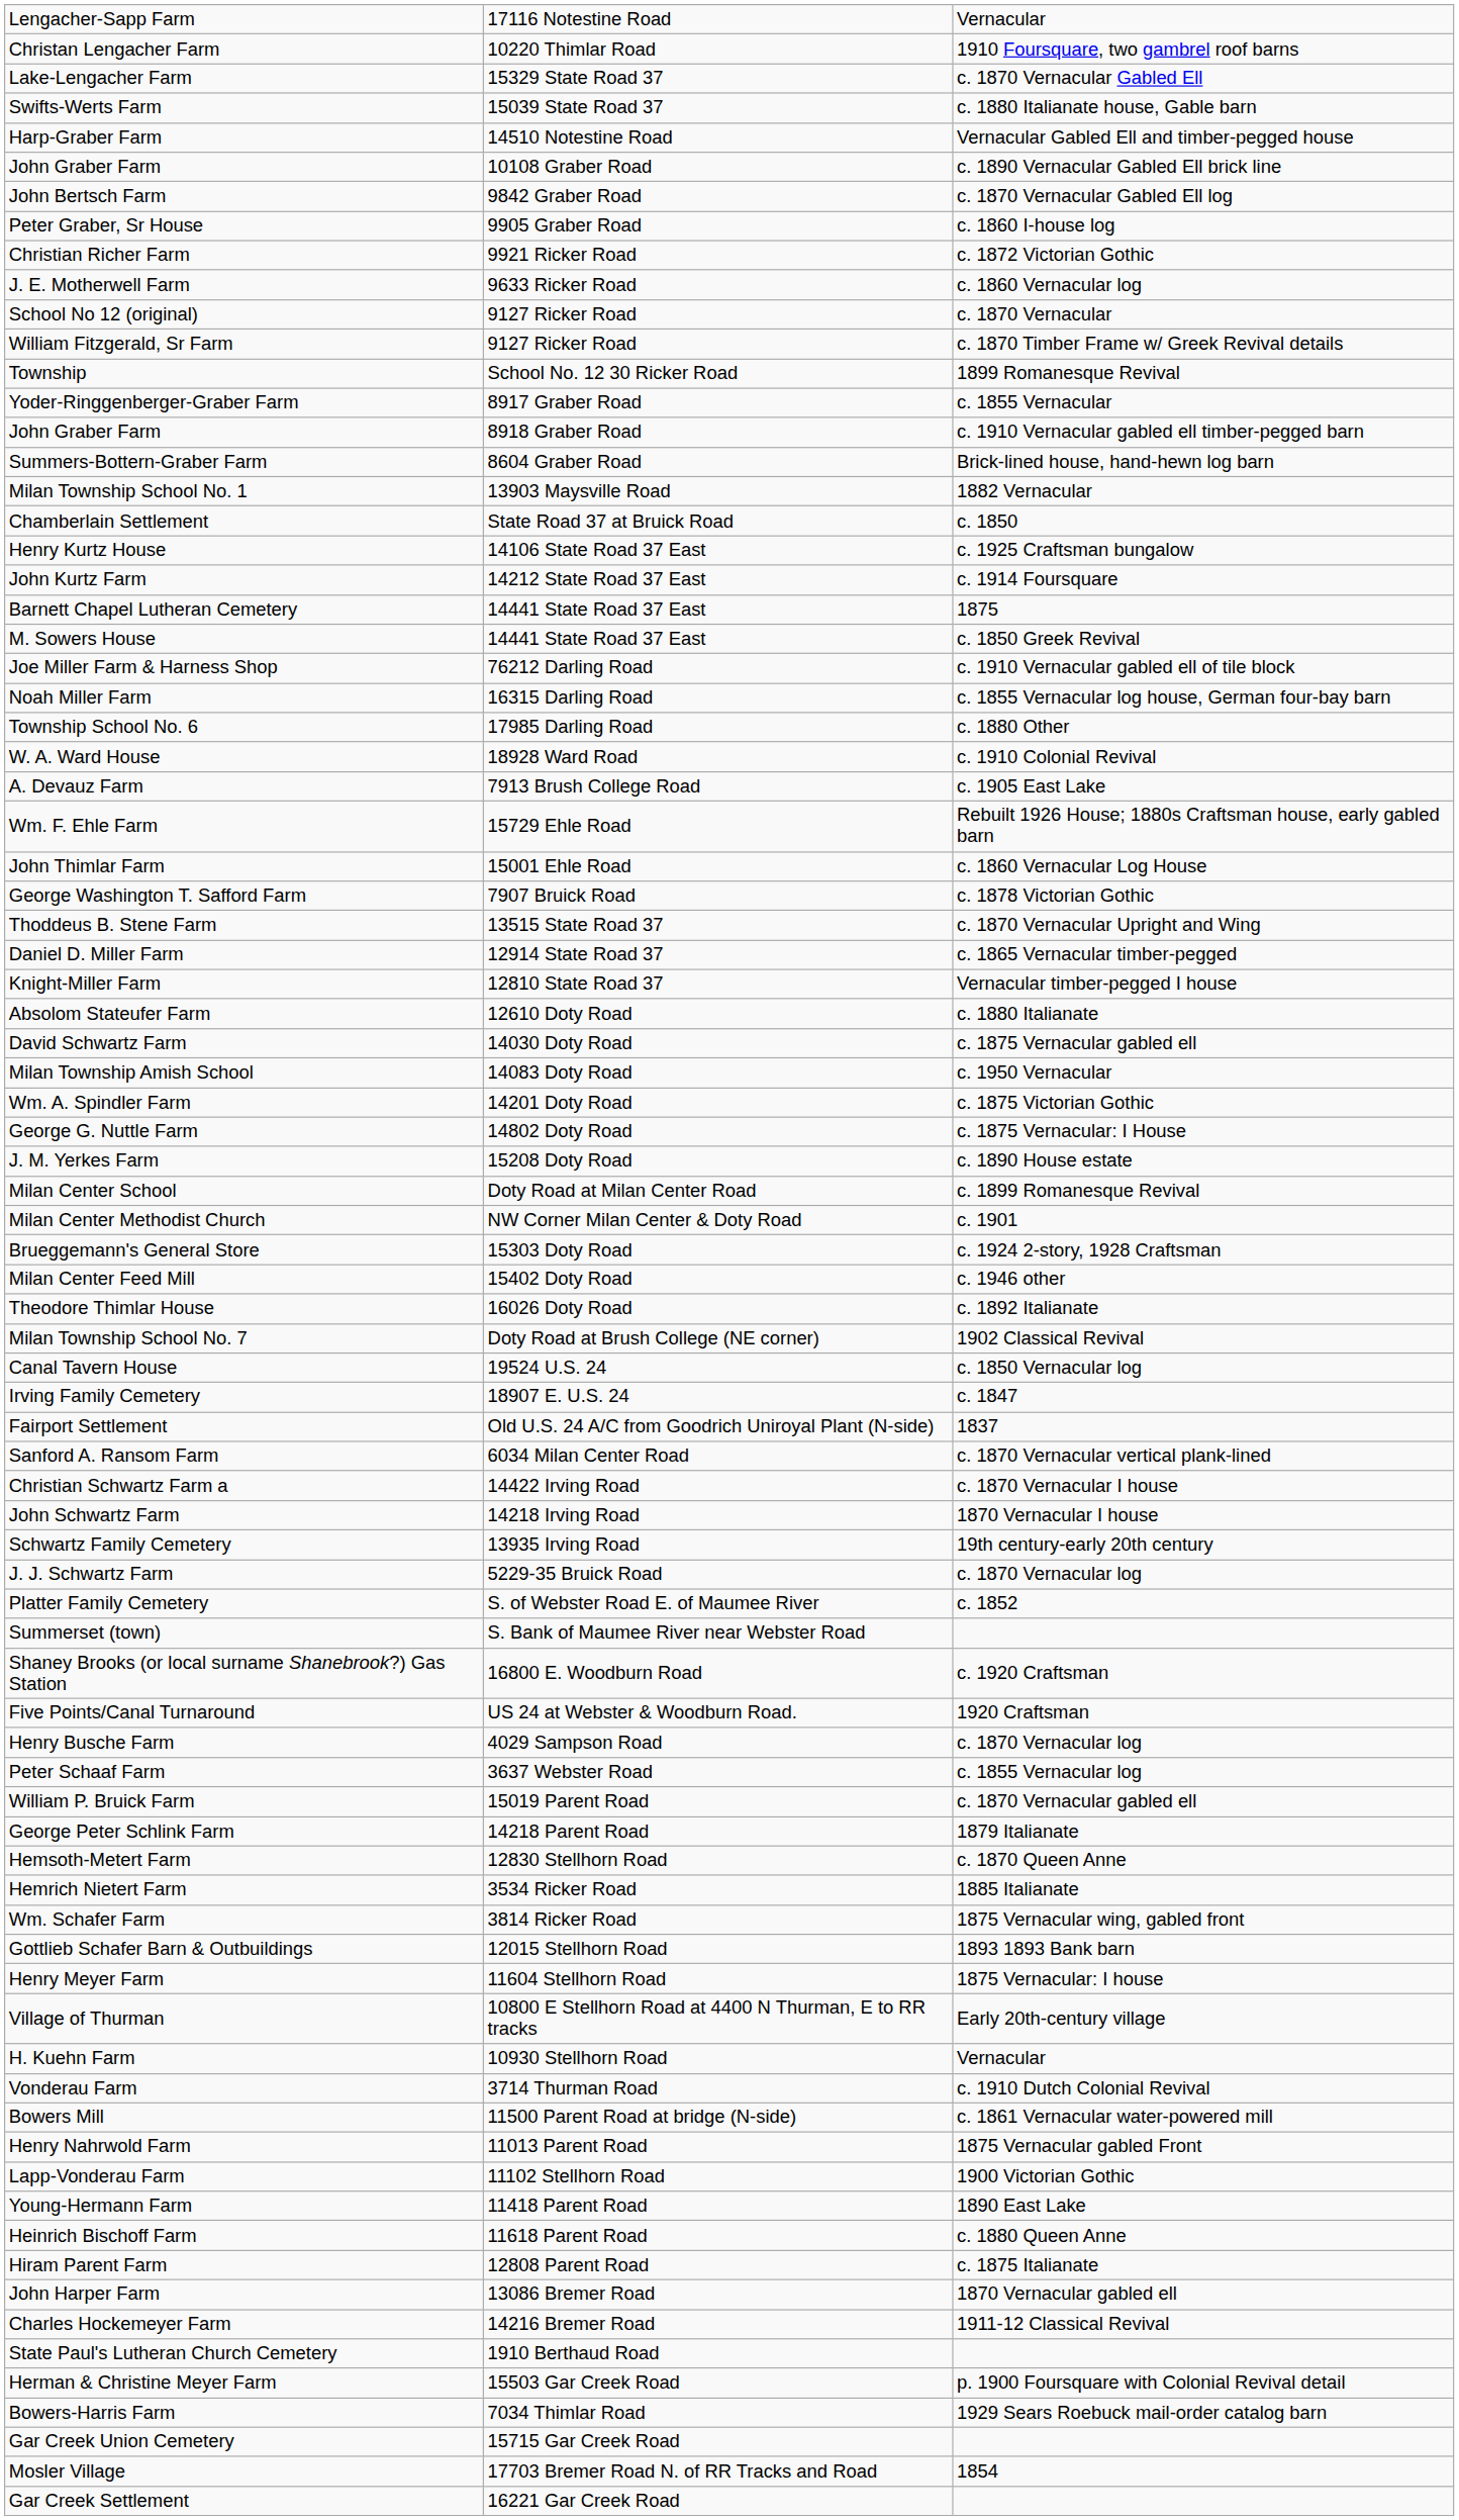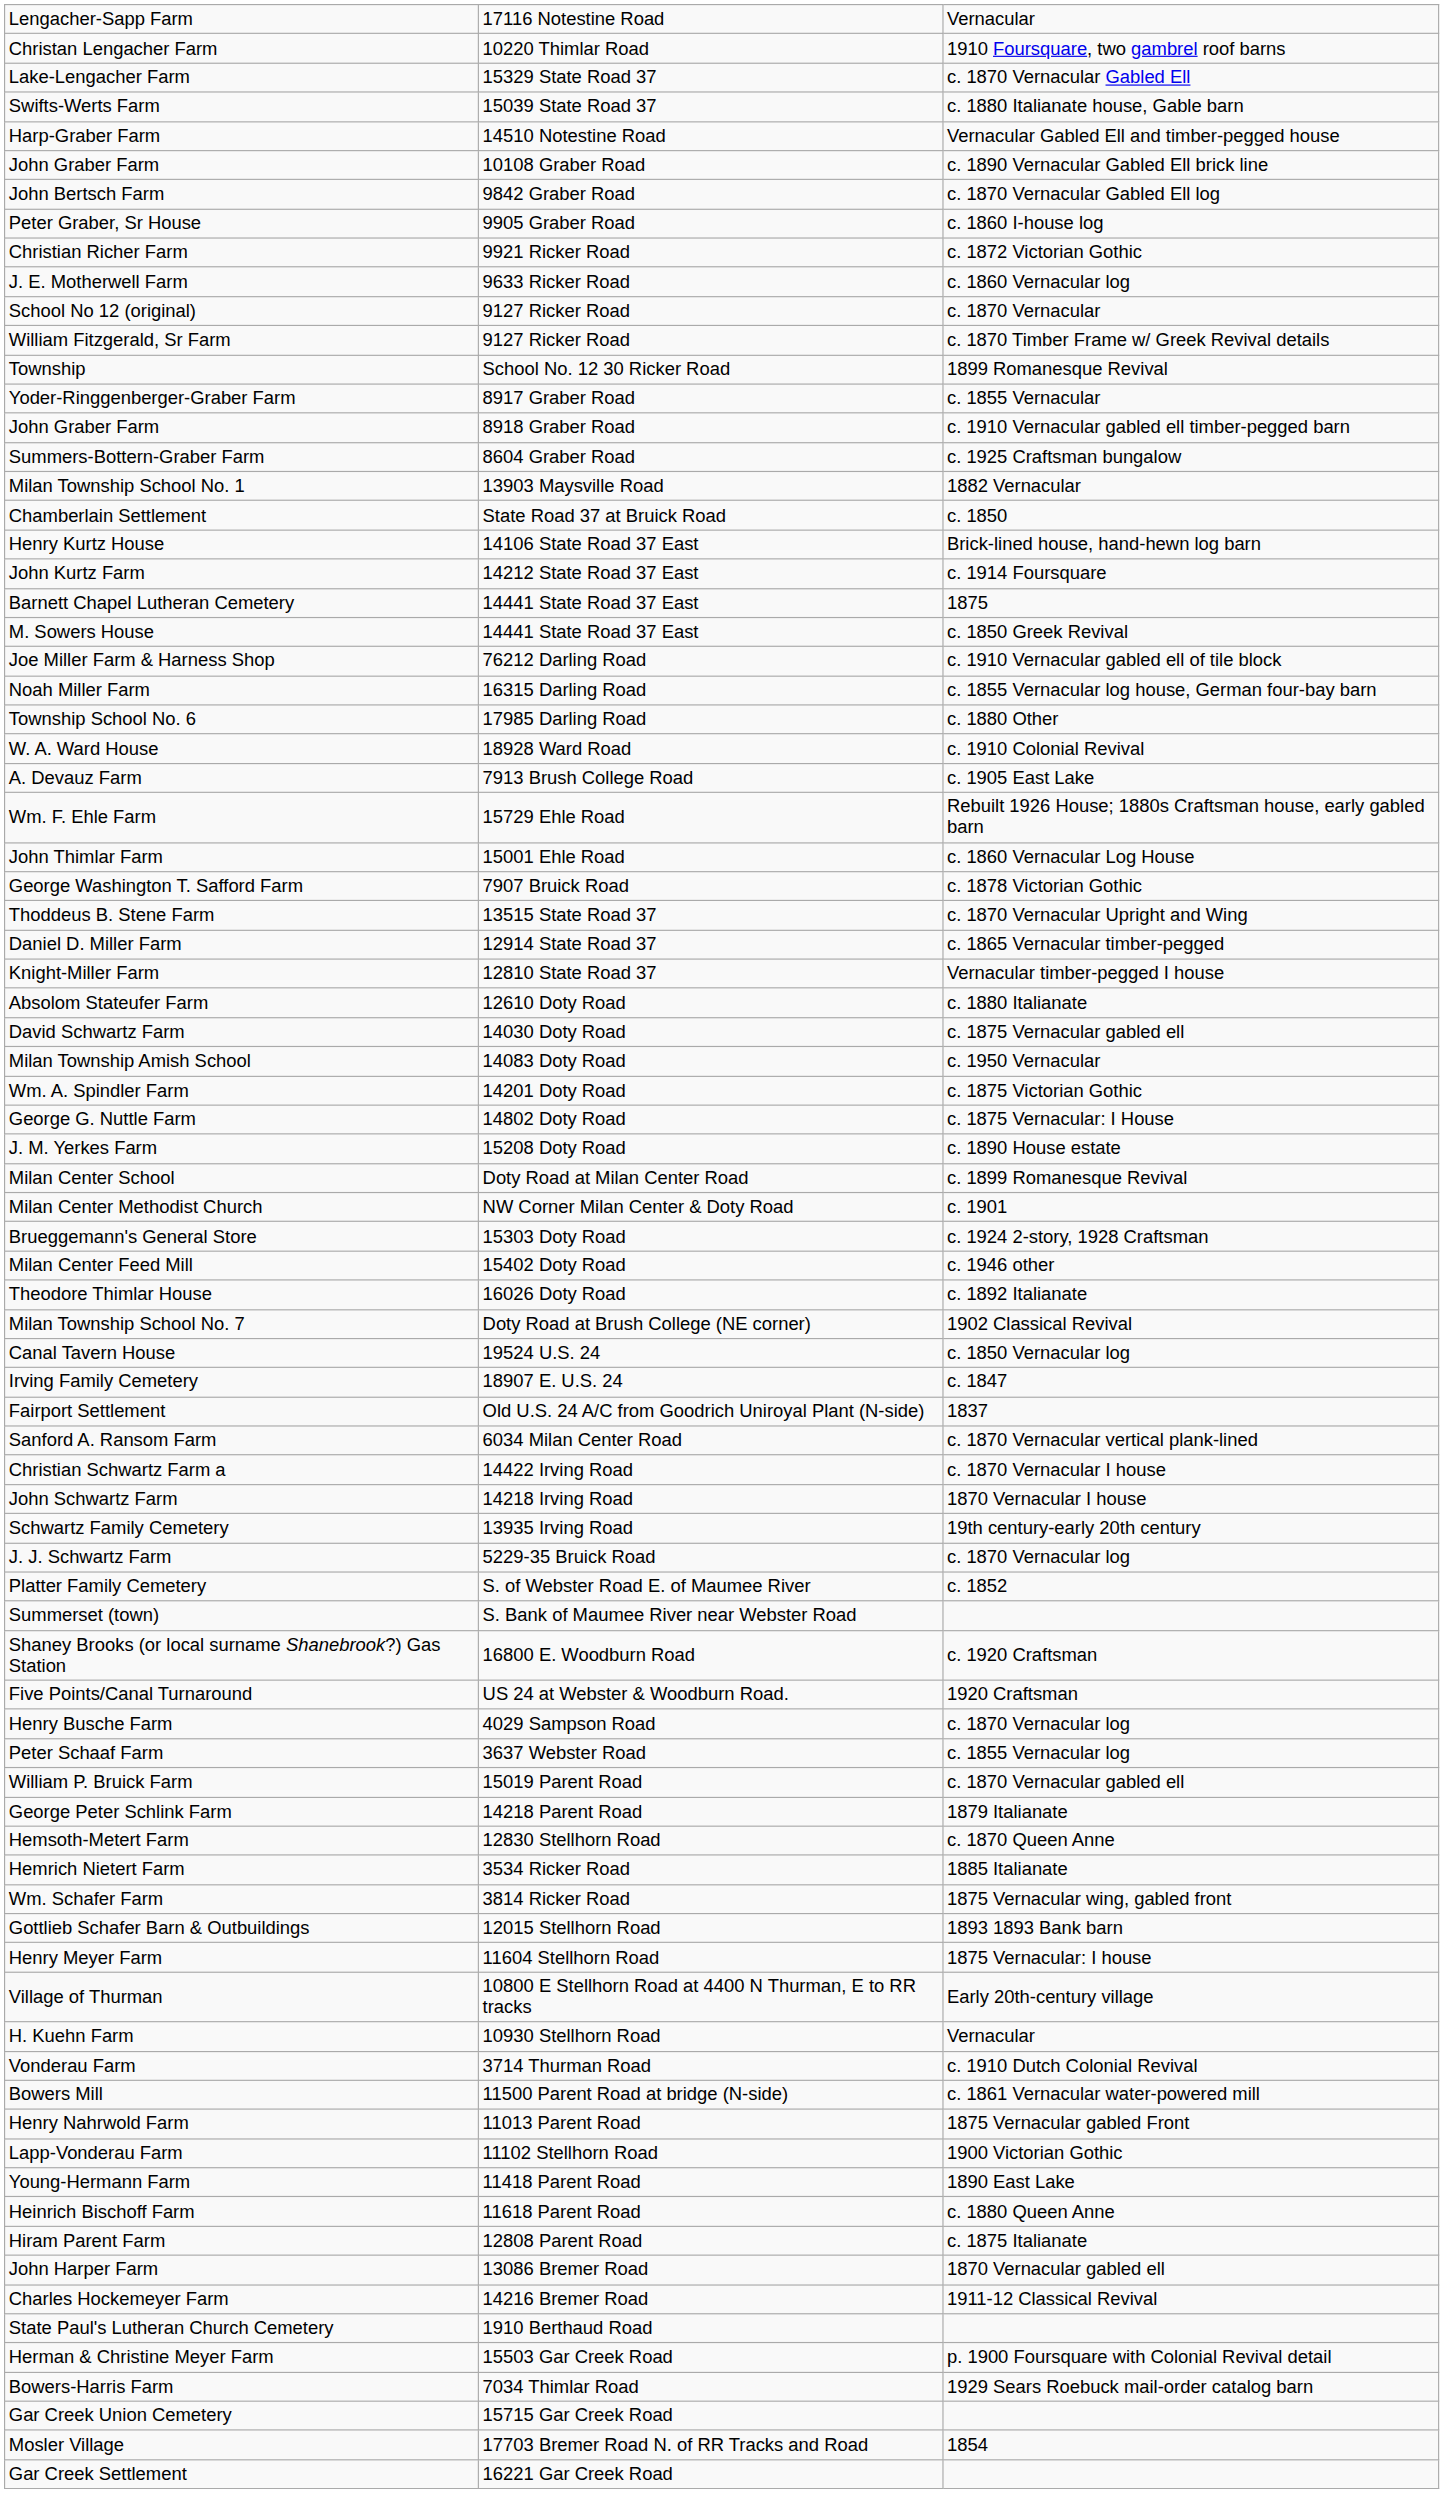 <table class="wikitable">
 <tr>
 <td>Lengacher-Sapp Farm</td>
 <td>17116 Notestine Road</td>
 <td>Vernacular</td>
 </tr>
 <tr>
 <td>Christan Lengacher Farm</td>
 <td>10220 Thimlar Road</td>
 <td>1910 <a href='#'>Foursquare</a>, two <a href='#'>gambrel</a> roof barns</td>
 </tr>
 <tr>
 <td>Lake-Lengacher Farm</td>
 <td>15329 State Road 37</td>
 <td>c. 1870 Vernacular <a href='#'>Gabled Ell</a></td>
 </tr>
 <tr>
 <td>Swifts-Werts Farm</td>
 <td>15039 State Road 37</td>
 <td>c. 1880 Italianate house, Gable barn</td>
 </tr>
 <tr>
 <td>Harp-Graber Farm</td>
 <td>14510 Notestine Road</td>
 <td>Vernacular Gabled Ell and timber-pegged house</td>
 </tr>
 <tr>
 <td>John Graber Farm</td>
 <td>10108 Graber Road</td>
 <td>c. 1890 Vernacular Gabled Ell brick line</td>
 </tr>
 <tr>
 <td>John Bertsch Farm</td>
 <td>9842 Graber Road</td>
 <td>c. 1870 Vernacular Gabled Ell log</td>
 </tr>
 <tr>
 <td>Peter Graber, Sr House</td>
 <td>9905 Graber Road</td>
 <td>c. 1860 I-house log</td>
 </tr>
 <tr>
 <td>Christian Richer Farm</td>
 <td>9921 Ricker Road</td>
 <td>c. 1872 Victorian Gothic</td>
 </tr>
 <tr>
 <td>J. E. Motherwell Farm</td>
 <td>9633 Ricker Road</td>
 <td>c. 1860 Vernacular log</td>
 </tr>
 <tr>
 <td>School No 12 (original)</td>
 <td>9127 Ricker Road</td>
 <td>c. 1870 Vernacular</td>
 </tr>
 <tr>
 <td>William Fitzgerald, Sr Farm</td>
 <td>9127 Ricker Road</td>
 <td>c. 1870 Timber Frame w/ Greek Revival details</td>
 </tr>
 <tr>
 <td>Township</td>
 <td>School No. 12 30 Ricker Road</td>
 <td>1899 Romanesque Revival</td>
 </tr>
 <tr>
 <td>Yoder-Ringgenberger-Graber Farm</td>
 <td>8917 Graber Road</td>
 <td>c. 1855 Vernacular</td>
 </tr>
 <tr>
 <td>John Graber Farm</td>
 <td>8918 Graber Road</td>
 <td>c. 1910 Vernacular gabled ell timber-pegged barn</td>
 </tr>
 <tr>
 <td>Summers-Bottern-Graber Farm</td>
 <td>8604 Graber Road</td>
-<td>Brick-lined house, hand-hewn log barn</td>
+<td>c. 1925 Craftsman bungalow</td>
 </tr>
 <tr>
 <td>Milan Township School No. 1</td>
 <td>13903 Maysville Road</td>
 <td>1882 Vernacular</td>
 </tr>
 <tr>
 <td>Chamberlain Settlement</td>
 <td>State Road 37 at Bruick Road</td>
 <td>c. 1850</td>
 </tr>
 <tr>
 <td>Henry Kurtz House</td>
 <td>14106 State Road 37 East</td>
-<td>c. 1925 Craftsman bungalow</td>
+<td>Brick-lined house, hand-hewn log barn</td>
 </tr>
 <tr>
 <td>John Kurtz Farm</td>
 <td>14212 State Road 37 East</td>
 <td>c. 1914 Foursquare</td>
 </tr>
 <tr>
 <td>Barnett Chapel Lutheran Cemetery</td>
 <td>14441 State Road 37 East</td>
 <td>1875</td>
 </tr>
 <tr>
 <td>M. Sowers House</td>
 <td>14441 State Road 37 East</td>
 <td>c. 1850 Greek Revival</td>
 </tr>
 <tr>
 <td>Joe Miller Farm & Harness Shop</td>
 <td>76212 Darling Road</td>
 <td>c. 1910 Vernacular gabled ell of tile block</td>
 </tr>
 <tr>
 <td>Noah Miller Farm</td>
 <td>16315 Darling Road</td>
 <td>c. 1855 Vernacular log house, German four-bay barn</td>
 </tr>
 <tr>
 <td>Township School No. 6</td>
 <td>17985 Darling Road</td>
 <td>c. 1880 Other</td>
 </tr>
 <tr>
 <td>W. A. Ward House</td>
 <td>18928 Ward Road</td>
 <td>c. 1910 Colonial Revival</td>
 </tr>
 <tr>
 <td>A. Devauz Farm</td>
 <td>7913 Brush College Road</td>
 <td>c. 1905 East Lake</td>
 </tr>
 <tr>
 <td>Wm. F. Ehle Farm</td>
 <td>15729 Ehle Road</td>
 <td>Rebuilt 1926 House; 1880s Craftsman house, early gabled barn</td>
 </tr>
 <tr>
 <td>John Thimlar Farm</td>
 <td>15001 Ehle Road</td>
 <td>c. 1860 Vernacular Log House</td>
 </tr>
 <tr>
 <td>George Washington T. Safford Farm</td>
 <td>7907 Bruick Road</td>
 <td>c. 1878 Victorian Gothic</td>
 </tr>
 <tr>
 <td>Thoddeus B. Stene Farm</td>
 <td>13515 State Road 37</td>
 <td>c. 1870 Vernacular Upright and Wing</td>
 </tr>
 <tr>
 <td>Daniel D. Miller Farm</td>
 <td>12914 State Road 37</td>
 <td>c. 1865 Vernacular timber-pegged</td>
 </tr>
 <tr>
 <td>Knight-Miller Farm</td>
 <td>12810 State Road 37</td>
 <td>Vernacular timber-pegged I house</td>
 </tr>
 <tr>
 <td>Absolom Stateufer Farm</td>
 <td>12610 Doty Road</td>
 <td>c. 1880 Italianate</td>
 </tr>
 <tr>
 <td>David Schwartz Farm</td>
 <td>14030 Doty Road</td>
 <td>c. 1875 Vernacular gabled ell</td>
 </tr>
 <tr>
 <td>Milan Township Amish School</td>
 <td>14083 Doty Road</td>
 <td>c. 1950 Vernacular</td>
 </tr>
 <tr>
 <td>Wm. A. Spindler Farm</td>
 <td>14201 Doty Road</td>
 <td>c. 1875 Victorian Gothic</td>
 </tr>
 <tr>
 <td>George G. Nuttle Farm</td>
 <td>14802 Doty Road</td>
 <td>c. 1875 Vernacular: I House</td>
 </tr>
 <tr>
 <td>J. M. Yerkes Farm</td>
 <td>15208 Doty Road</td>
 <td>c. 1890 House estate</td>
 </tr>
 <tr>
 <td>Milan Center School</td>
 <td>Doty Road at Milan Center Road</td>
 <td>c. 1899 Romanesque Revival</td>
 </tr>
 <tr>
 <td>Milan Center Methodist Church</td>
 <td>NW Corner Milan Center & Doty Road</td>
 <td>c. 1901</td>
 </tr>
 <tr>
 <td>Brueggemann's General Store</td>
 <td>15303 Doty Road</td>
 <td>c. 1924 2-story, 1928 Craftsman</td>
 </tr>
 <tr>
 <td>Milan Center Feed Mill</td>
 <td>15402 Doty Road</td>
 <td>c. 1946 other</td>
 </tr>
 <tr>
 <td>Theodore Thimlar House</td>
 <td>16026 Doty Road</td>
 <td>c. 1892 Italianate</td>
 </tr>
 <tr>
 <td>Milan Township School No. 7</td>
 <td>Doty Road at Brush College (NE corner)</td>
 <td>1902 Classical Revival</td>
 </tr>
 <tr>
 <td>Canal Tavern House</td>
 <td>19524 U.S. 24</td>
 <td>c. 1850 Vernacular log</td>
 </tr>
 <tr>
 <td>Irving Family Cemetery</td>
 <td>18907 E. U.S. 24</td>
 <td>c. 1847</td>
 </tr>
 <tr>
 <td>Fairport Settlement</td>
 <td>Old U.S. 24 A/C from Goodrich Uniroyal Plant (N-side)</td>
 <td>1837</td>
 </tr>
 <tr>
 <td>Sanford A. Ransom Farm</td>
 <td>6034 Milan Center Road</td>
 <td>c. 1870 Vernacular vertical plank-lined</td>
 </tr>
 <tr>
 <td>Christian Schwartz Farm a</td>
 <td>14422 Irving Road</td>
 <td>c. 1870 Vernacular I house</td>
 </tr>
 <tr>
 <td>John Schwartz Farm</td>
 <td>14218 Irving Road</td>
 <td>1870 Vernacular I house</td>
 </tr>
 <tr>
 <td>Schwartz Family Cemetery</td>
 <td>13935 Irving Road</td>
 <td>19th century-early 20th century</td>
 </tr>
 <tr>
 <td>J. J. Schwartz Farm</td>
 <td>5229-35 Bruick Road</td>
 <td>c. 1870 Vernacular log</td>
 </tr>
 <tr>
 <td>Platter Family Cemetery</td>
 <td>S. of Webster Road E. of Maumee River</td>
 <td>c. 1852</td>
 </tr>
 <tr>
 <td>Summerset (town)</td>
 <td>S. Bank of Maumee River near Webster Road</td>
 <td></td>
 </tr>
 <tr>
 <td>Shaney Brooks (or local surname <em>Shanebrook</em>?) Gas Station</td>
 <td>16800 E. Woodburn Road</td>
 <td>c. 1920 Craftsman</td>
 </tr>
 <tr>
 <td>Five Points/Canal Turnaround</td>
 <td>US 24 at Webster & Woodburn Road.</td>
 <td>1920 Craftsman</td>
 </tr>
 <tr>
 <td>Henry Busche Farm</td>
 <td>4029 Sampson Road</td>
 <td>c. 1870 Vernacular log</td>
 </tr>
 <tr>
 <td>Peter Schaaf Farm</td>
 <td>3637 Webster Road</td>
 <td>c. 1855 Vernacular log</td>
 </tr>
 <tr>
 <td>William P. Bruick Farm</td>
 <td>15019 Parent Road</td>
 <td>c. 1870 Vernacular gabled ell</td>
 </tr>
 <tr>
 <td>George Peter Schlink Farm</td>
 <td>14218 Parent Road</td>
 <td>1879 Italianate</td>
 </tr>
 <tr>
 <td>Hemsoth-Metert Farm</td>
 <td>12830 Stellhorn Road</td>
 <td>c. 1870 Queen Anne</td>
 </tr>
 <tr>
 <td>Hemrich Nietert Farm</td>
 <td>3534 Ricker Road</td>
 <td>1885 Italianate</td>
 </tr>
 <tr>
 <td>Wm. Schafer Farm</td>
 <td>3814 Ricker Road</td>
 <td>1875 Vernacular wing, gabled front</td>
 </tr>
 <tr>
 <td>Gottlieb Schafer Barn & Outbuildings</td>
 <td>12015 Stellhorn Road</td>
 <td>1893 1893 Bank barn</td>
 </tr>
 <tr>
 <td>Henry Meyer Farm</td>
 <td>11604 Stellhorn Road</td>
 <td>1875 Vernacular: I house</td>
 </tr>
 <tr>
 <td>Village of Thurman</td>
 <td>10800 E Stellhorn Road at 4400 N Thurman, E to RR tracks</td>
 <td>Early 20th-century village</td>
 </tr>
 <tr>
 <td>H. Kuehn Farm</td>
 <td>10930 Stellhorn Road</td>
 <td>Vernacular</td>
 </tr>
 <tr>
 <td>Vonderau Farm</td>
 <td>3714 Thurman Road</td>
 <td>c. 1910 Dutch Colonial Revival</td>
 </tr>
 <tr>
 <td>Bowers Mill</td>
 <td>11500 Parent Road at bridge (N-side)</td>
 <td>c. 1861 Vernacular water-powered mill</td>
 </tr>
 <tr>
 <td>Henry Nahrwold Farm</td>
 <td>11013 Parent Road</td>
 <td>1875 Vernacular gabled Front</td>
 </tr>
 <tr>
 <td>Lapp-Vonderau Farm</td>
 <td>11102 Stellhorn Road</td>
 <td>1900 Victorian Gothic</td>
 </tr>
 <tr>
 <td>Young-Hermann Farm</td>
 <td>11418 Parent Road</td>
 <td>1890 East Lake</td>
 </tr>
 <tr>
 <td>Heinrich Bischoff Farm</td>
 <td>11618 Parent Road</td>
 <td>c. 1880 Queen Anne</td>
 </tr>
 <tr>
 <td>Hiram Parent Farm</td>
 <td>12808 Parent Road</td>
 <td>c. 1875 Italianate</td>
 </tr>
 <tr>
 <td>John Harper Farm</td>
 <td>13086 Bremer Road</td>
 <td>1870 Vernacular gabled ell</td>
 </tr>
 <tr>
 <td>Charles Hockemeyer Farm</td>
 <td>14216 Bremer Road</td>
 <td>1911-12 Classical Revival</td>
 </tr>
 <tr>
 <td>State Paul's Lutheran Church Cemetery</td>
 <td>1910 Berthaud Road</td>
 <td></td>
 </tr>
 <tr>
 <td>Herman & Christine Meyer Farm</td>
 <td>15503 Gar Creek Road</td>
 <td>p. 1900 Foursquare with Colonial Revival detail</td>
 </tr>
 <tr>
 <td>Bowers-Harris Farm</td>
 <td>7034 Thimlar Road</td>
 <td>1929 Sears Roebuck mail-order catalog barn</td>
 </tr>
 <tr>
 <td>Gar Creek Union Cemetery</td>
 <td>15715 Gar Creek Road</td>
 <td 1884></td>
 </tr>
 <tr>
 <td>Mosler Village</td>
 <td>17703 Bremer Road N. of RR Tracks and Road</td>
 <td>1854</td>
 </tr>
 <tr>
 <td>Gar Creek Settlement</td>
 <td>16221 Gar Creek Road</td>
 <td></td>
 </tr>
 </table>
